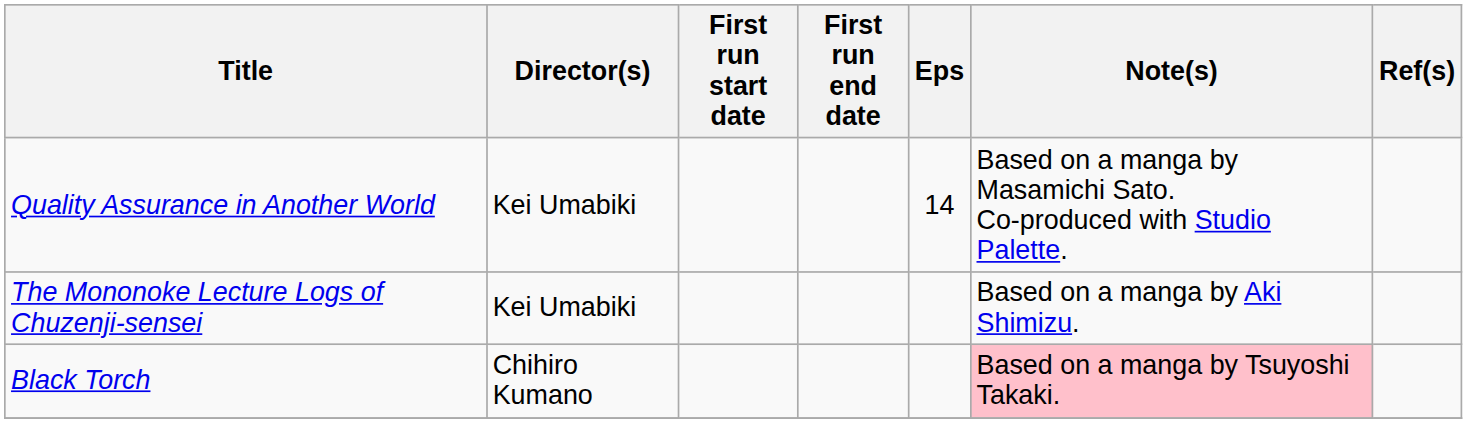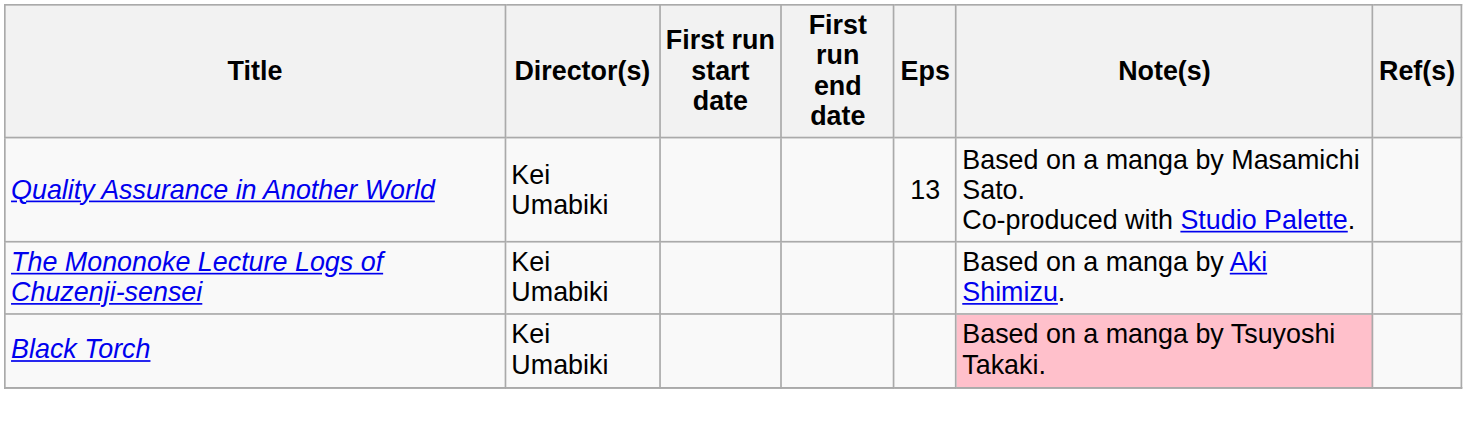 <table class="wikitable sortable">
 <tr>
 <th scope="col">Title</th>
 <th scope="col">Director(s)</th>
 <th scope="col">First run<br>start date</th>
 <th scope="col">First run<br>end date</th>
 <th scope="col" class="unsortable">Eps</th>
 <th scope="col" class="unsortable">Note(s)</th>
 <th scope="col" class="unsortable">Ref(s)</th>
 </tr>
 <tr>
 <td><em><a href='#'>Quality Assurance in Another World</a></em></td>
 <td>Kei Umabiki</td>
 <td></td>
 <td></td>
-<td style="text-align:center">14</td>
+<td style="text-align:center">13</td>
 <td>Based on a manga by Masamichi Sato.<br>Co-produced with <a href='#'>Studio Palette</a>.</td>
 <td style="text-align:center"></td>
 </tr>
 <tr>
 <td><em><a href='#'>The Mononoke Lecture Logs of Chuzenji-sensei</a></em></td>
 <td>Kei Umabiki</td>
 <td></td>
 <td></td>
 <td style="text-align:center"></td>
 <td>Based on a manga by <a href='#'>Aki Shimizu</a>.</td>
 <td style="text-align:center"></td>
 </tr>
 <tr>
 <td><em><a href='#'>Black Torch</a></em></td>
-<td>Chihiro Kumano</td>
+<td>Kei Umabiki</td>
 <td></td>
 <td></td>
 <td style="text-align:center"></td>
 <td style="background: pink;">Based on a manga by Tsuyoshi Takaki.</td>
 <td style="text-align:center"></td>
 </tr>
 <tr>
 </tr>
 </table>
